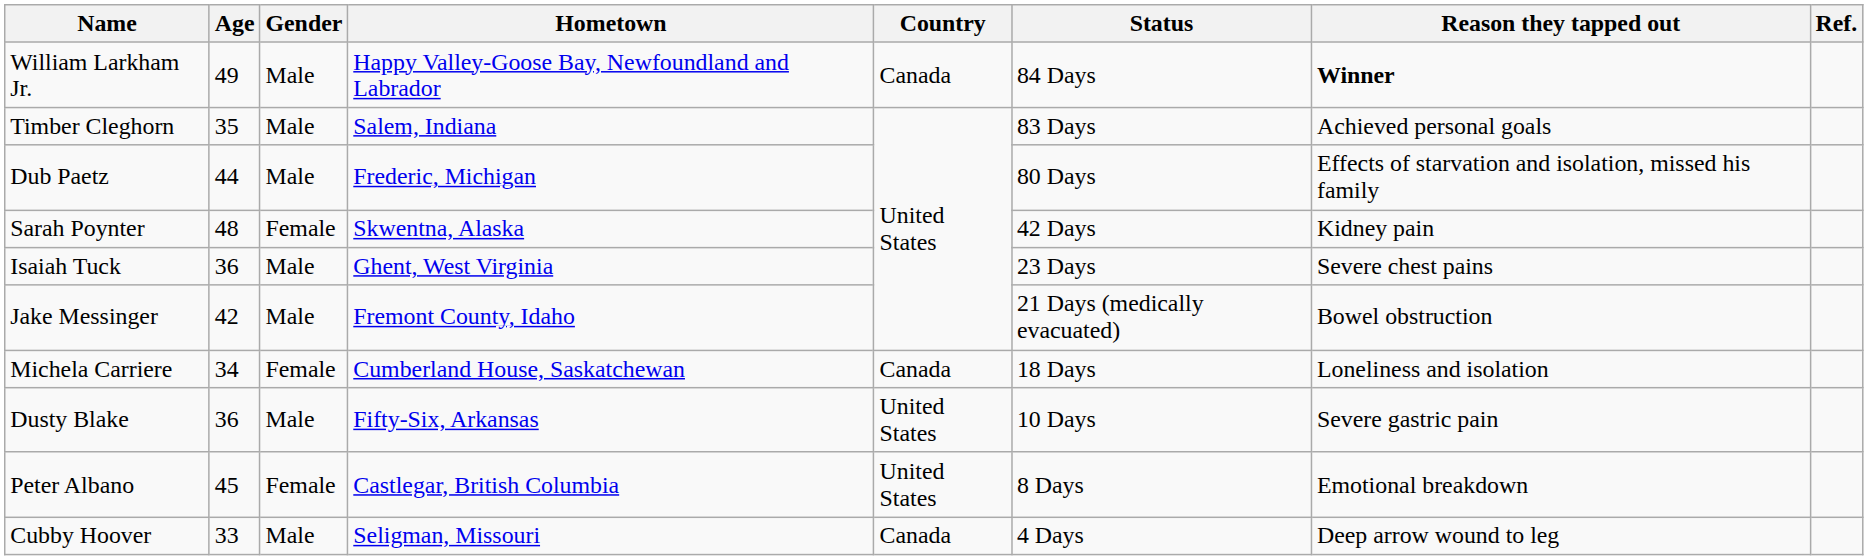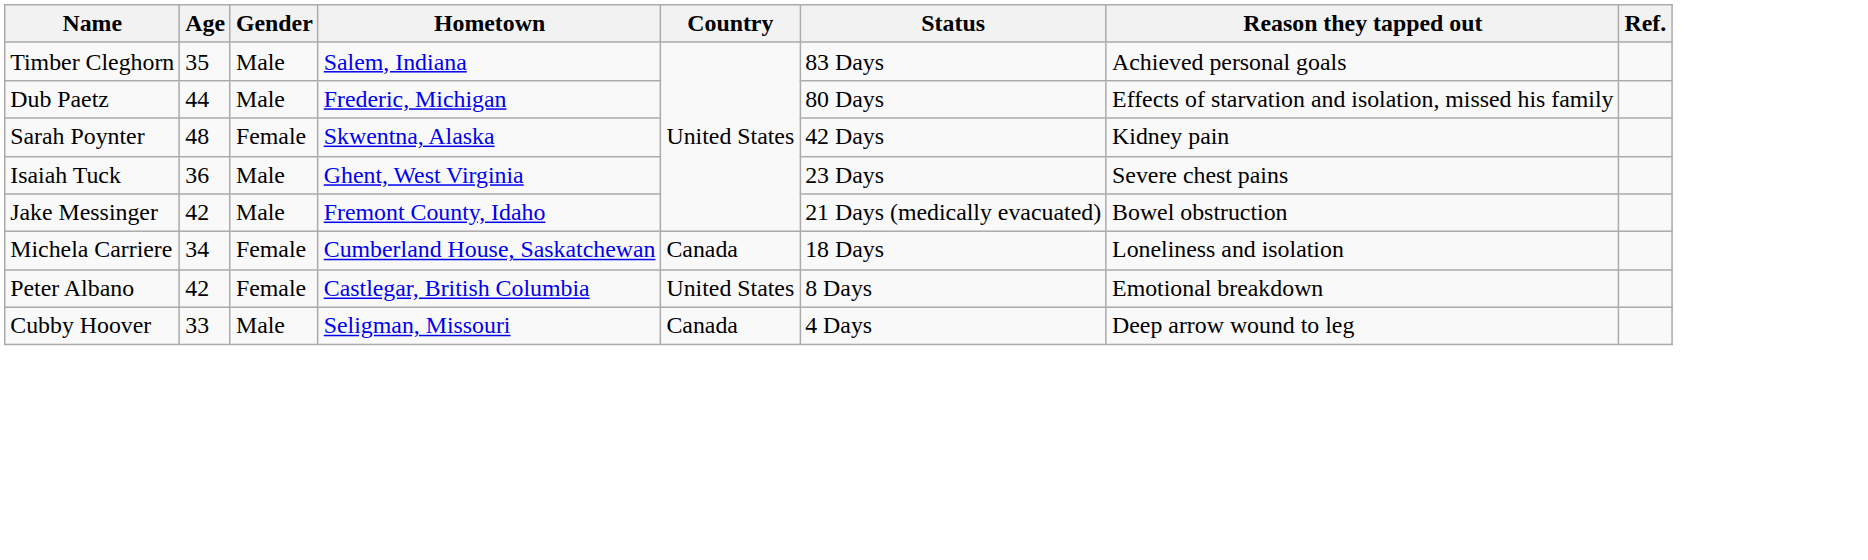 <table class="wikitable sortable">
 <tr>
 <th>Name</th>
 <th>Age</th>
 <th>Gender</th>
 <th>Hometown</th>
 <th>Country</th>
 <th>Status</th>
 <th>Reason they tapped out</th>
 <th>Ref.</th>
-</tr>
-<tr>
-<td>William Larkham Jr.</td>
-<td>49</td>
-<td>Male</td>
-<td><a href='#'>Happy Valley-Goose Bay, Newfoundland and Labrador</a></td>
-<td>Canada</td>
-<td>84 Days</td>
-<td><strong>Winner</strong></td>
-<td></td>
 </tr>
 <tr>
 <td>Timber Cleghorn</td>
 <td>35</td>
 <td>Male</td>
 <td><a href='#'>Salem, Indiana</a></td>
 <td rowspan="5">United States</td>
 <td>83 Days</td>
 <td>Achieved personal goals</td>
 <td></td>
 </tr>
 <tr>
 <td>Dub Paetz</td>
 <td>44</td>
 <td>Male</td>
 <td><a href='#'>Frederic, Michigan</a></td>
 <td>80 Days</td>
 <td>Effects of starvation and isolation, missed his family</td>
 <td></td>
 </tr>
 <tr>
 <td>Sarah Poynter</td>
 <td>48</td>
 <td>Female</td>
 <td><a href='#'>Skwentna, Alaska</a></td>
 <td>42 Days</td>
 <td>Kidney pain</td>
 <td></td>
 </tr>
 <tr>
 <td>Isaiah Tuck</td>
 <td>36</td>
 <td>Male</td>
 <td><a href='#'>Ghent, West Virginia</a></td>
 <td>23 Days</td>
 <td>Severe chest pains</td>
 <td></td>
 </tr>
 <tr>
 <td>Jake Messinger</td>
 <td>42</td>
 <td>Male</td>
 <td><a href='#'>Fremont County, Idaho</a></td>
 <td>21 Days (medically evacuated)</td>
 <td>Bowel obstruction</td>
 <td></td>
 </tr>
 <tr>
 <td>Michela Carriere</td>
 <td>34</td>
 <td>Female</td>
 <td><a href='#'>Cumberland House, Saskatchewan</a></td>
 <td>Canada</td>
 <td>18 Days</td>
 <td>Loneliness and isolation</td>
 <td></td>
 </tr>
 <tr>
-<td>Dusty Blake</td>
-<td>36</td>
-<td>Male</td>
-<td><a href='#'>Fifty-Six, Arkansas</a></td>
-<td>United States</td>
-<td>10 Days</td>
-<td>Severe gastric pain</td>
-<td></td>
-</tr>
-<tr>
 <td>Peter Albano</td>
-<td>45</td>
+<td>42</td>
 <td>Female</td>
 <td><a href='#'>Castlegar, British Columbia</a></td>
 <td>United States</td>
 <td>8 Days</td>
 <td>Emotional breakdown</td>
 <td></td>
 </tr>
 <tr>
 <td>Cubby Hoover</td>
 <td>33</td>
 <td>Male</td>
 <td><a href='#'>Seligman, Missouri</a></td>
 <td>Canada</td>
 <td>4 Days</td>
 <td>Deep arrow wound to leg</td>
 <td></td>
 </tr>
 </table>
